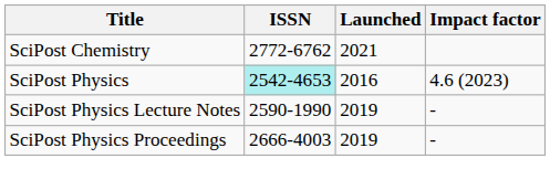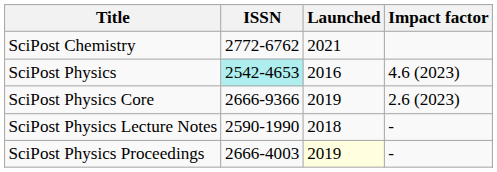 <table class="wikitable">
 <tr>
 <th>Title</th>
 <th>ISSN</th>
 <th>Launched</th>
 <th>Impact factor</th>
 </tr>
 <tr>
 <td>SciPost Chemistry</td>
 <td>2772-6762</td>
 <td>2021</td>
 <td></td>
 </tr>
 <tr>
 <td>SciPost Physics</td>
 <td style="background: paleturquoise;">2542-4653</td>
 <td>2016</td>
 <td>4.6 (2023)</td>
 </tr>
 <tr>
+<td>SciPost Physics Core</td>
+<td>2666-9366</td>
+<td>2019</td>
+<td>2.6 (2023)</td>
+</tr>
+<tr>
 <td>SciPost Physics Lecture Notes</td>
 <td>2590-1990</td>
-<td>2019</td>
+<td>2018</td>
 <td>-</td>
 </tr>
 <tr>
 <td>SciPost Physics Proceedings</td>
 <td>2666-4003</td>
-<td>2019</td>
+<td style="background: lightyellow;">2019</td>
 <td>-</td>
 </tr>
 </table>
